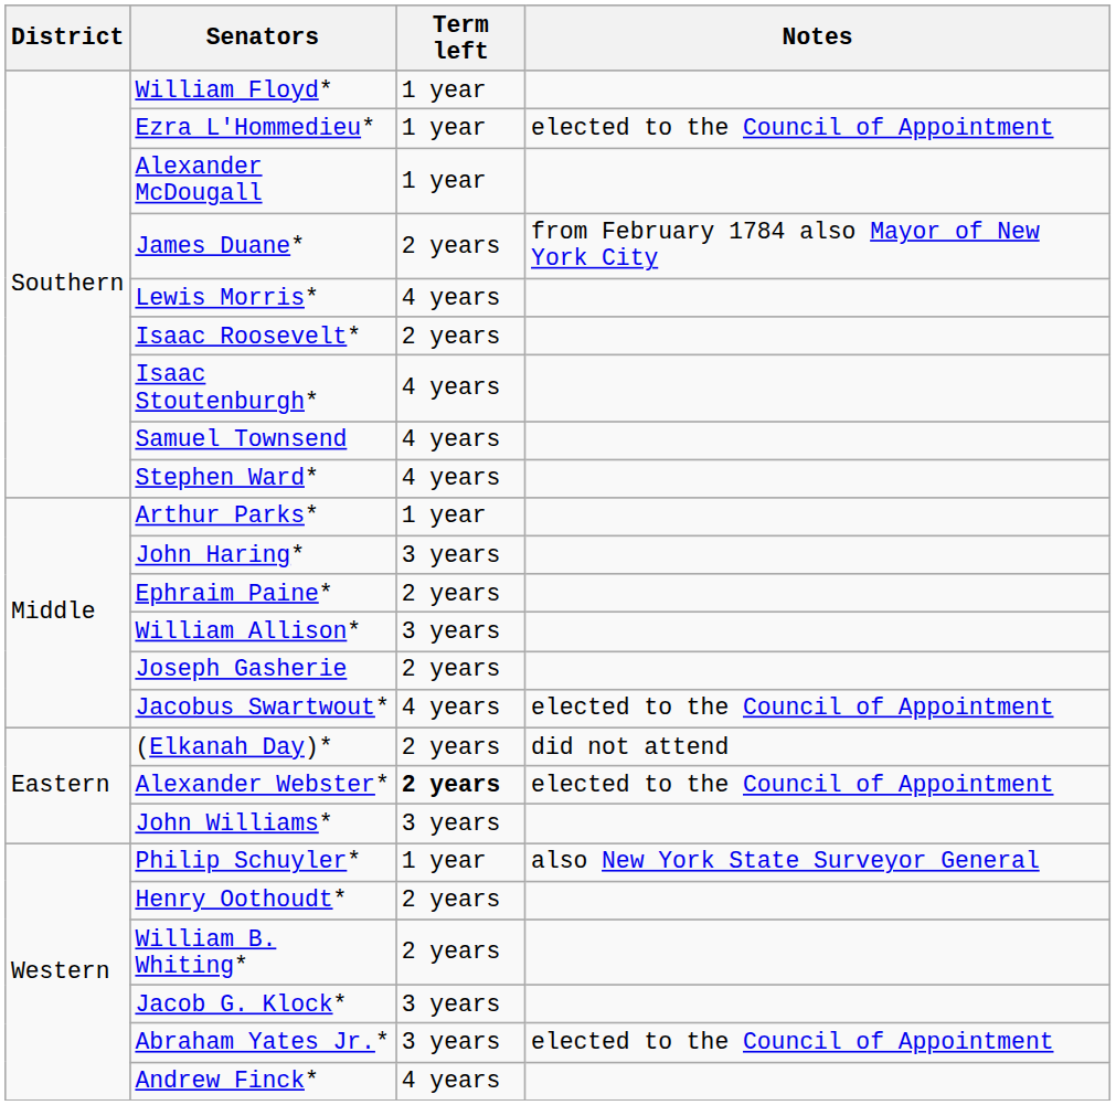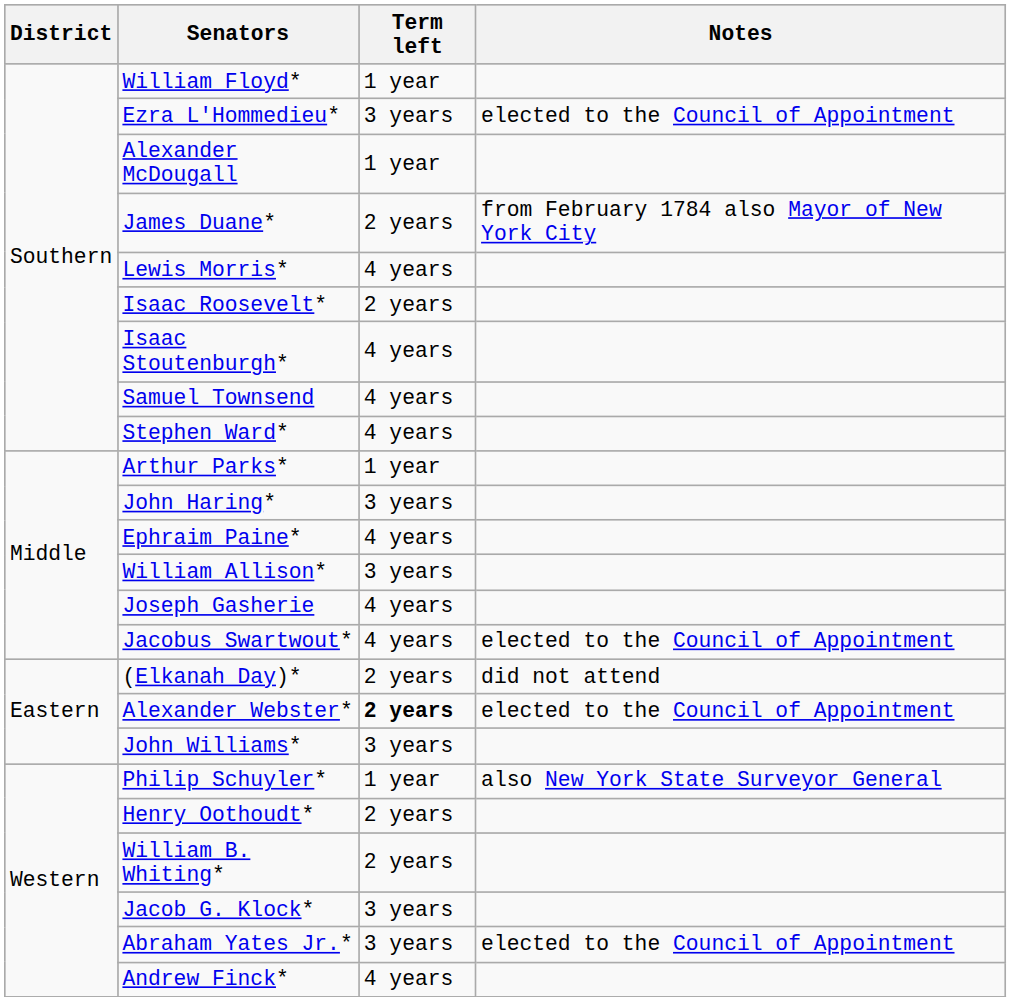 <table class=wikitable>
 <tr>
 <th>District</th>
 <th>Senators</th>
 <th>Term left</th>
 <th>Notes</th>
 </tr>
 <tr>
 <td rowspan="9">Southern</td>
 <td><a href='#'>William Floyd</a>*</td>
 <td>1 year</td>
 <td></td>
 </tr>
 <tr>
 <td><a href='#'>Ezra L'Hommedieu</a>*</td>
-<td>1 year</td>
+<td>3 years</td>
 <td>elected to the <a href='#'>Council of Appointment</a></td>
 </tr>
 <tr>
 <td><a href='#'>Alexander McDougall</a></td>
 <td>1 year</td>
 <td></td>
 </tr>
 <tr>
 <td><a href='#'>James Duane</a>*</td>
 <td>2 years</td>
 <td>from February 1784 also <a href='#'>Mayor of New York City</a></td>
 </tr>
 <tr>
 <td><a href='#'>Lewis Morris</a>*</td>
 <td>4 years</td>
 <td></td>
 </tr>
 <tr>
 <td><a href='#'>Isaac Roosevelt</a>*</td>
 <td>2 years</td>
 <td></td>
 </tr>
 <tr>
 <td><a href='#'>Isaac Stoutenburgh</a>*</td>
 <td>4 years</td>
 <td></td>
 </tr>
 <tr>
 <td><a href='#'>Samuel Townsend</a></td>
 <td>4 years</td>
 <td></td>
 </tr>
 <tr>
 <td><a href='#'>Stephen Ward</a>*</td>
 <td>4 years</td>
 <td></td>
 </tr>
 <tr>
 <td rowspan="6">Middle</td>
 <td><a href='#'>Arthur Parks</a>*</td>
 <td>1 year</td>
 <td></td>
 </tr>
 <tr>
 <td><a href='#'>John Haring</a>*</td>
 <td>3 years</td>
 <td></td>
 </tr>
 <tr>
 <td><a href='#'>Ephraim Paine</a>*</td>
-<td>2 years</td>
+<td>4 years</td>
 <td></td>
 </tr>
 <tr>
 <td><a href='#'>William Allison</a>*</td>
 <td>3 years</td>
 <td></td>
 </tr>
 <tr>
 <td><a href='#'>Joseph Gasherie</a></td>
-<td>2 years</td>
+<td>4 years</td>
 <td></td>
 </tr>
 <tr>
 <td><a href='#'>Jacobus Swartwout</a>*</td>
 <td>4 years</td>
 <td>elected to the <a href='#'>Council of Appointment</a></td>
 </tr>
 <tr>
 <td rowspan="3">Eastern</td>
 <td>(<a href='#'>Elkanah Day</a>)*</td>
 <td>2 years</td>
 <td>did not attend</td>
 </tr>
 <tr>
 <td><a href='#'>Alexander Webster</a>*</td>
 <td><strong>2 years</strong></td>
 <td>elected to the <a href='#'>Council of Appointment</a></td>
 </tr>
 <tr>
 <td><a href='#'>John Williams</a>*</td>
 <td>3 years</td>
 <td></td>
 </tr>
 <tr>
 <td rowspan="6">Western</td>
 <td><a href='#'>Philip Schuyler</a>*</td>
 <td>1 year</td>
 <td>also <a href='#'>New York State Surveyor General</a></td>
 </tr>
 <tr>
 <td><a href='#'>Henry Oothoudt</a>*</td>
 <td>2 years</td>
 <td></td>
 </tr>
 <tr>
 <td><a href='#'>William B. Whiting</a>*</td>
 <td>2 years</td>
 <td></td>
 </tr>
 <tr>
 <td><a href='#'>Jacob G. Klock</a>*</td>
 <td>3 years</td>
 <td></td>
 </tr>
 <tr>
 <td><a href='#'>Abraham Yates Jr.</a>*</td>
 <td>3 years</td>
 <td>elected to the <a href='#'>Council of Appointment</a></td>
 </tr>
 <tr>
 <td><a href='#'>Andrew Finck</a>*</td>
 <td>4 years</td>
 <td></td>
 </tr>
 <tr>
 </tr>
 </table>
